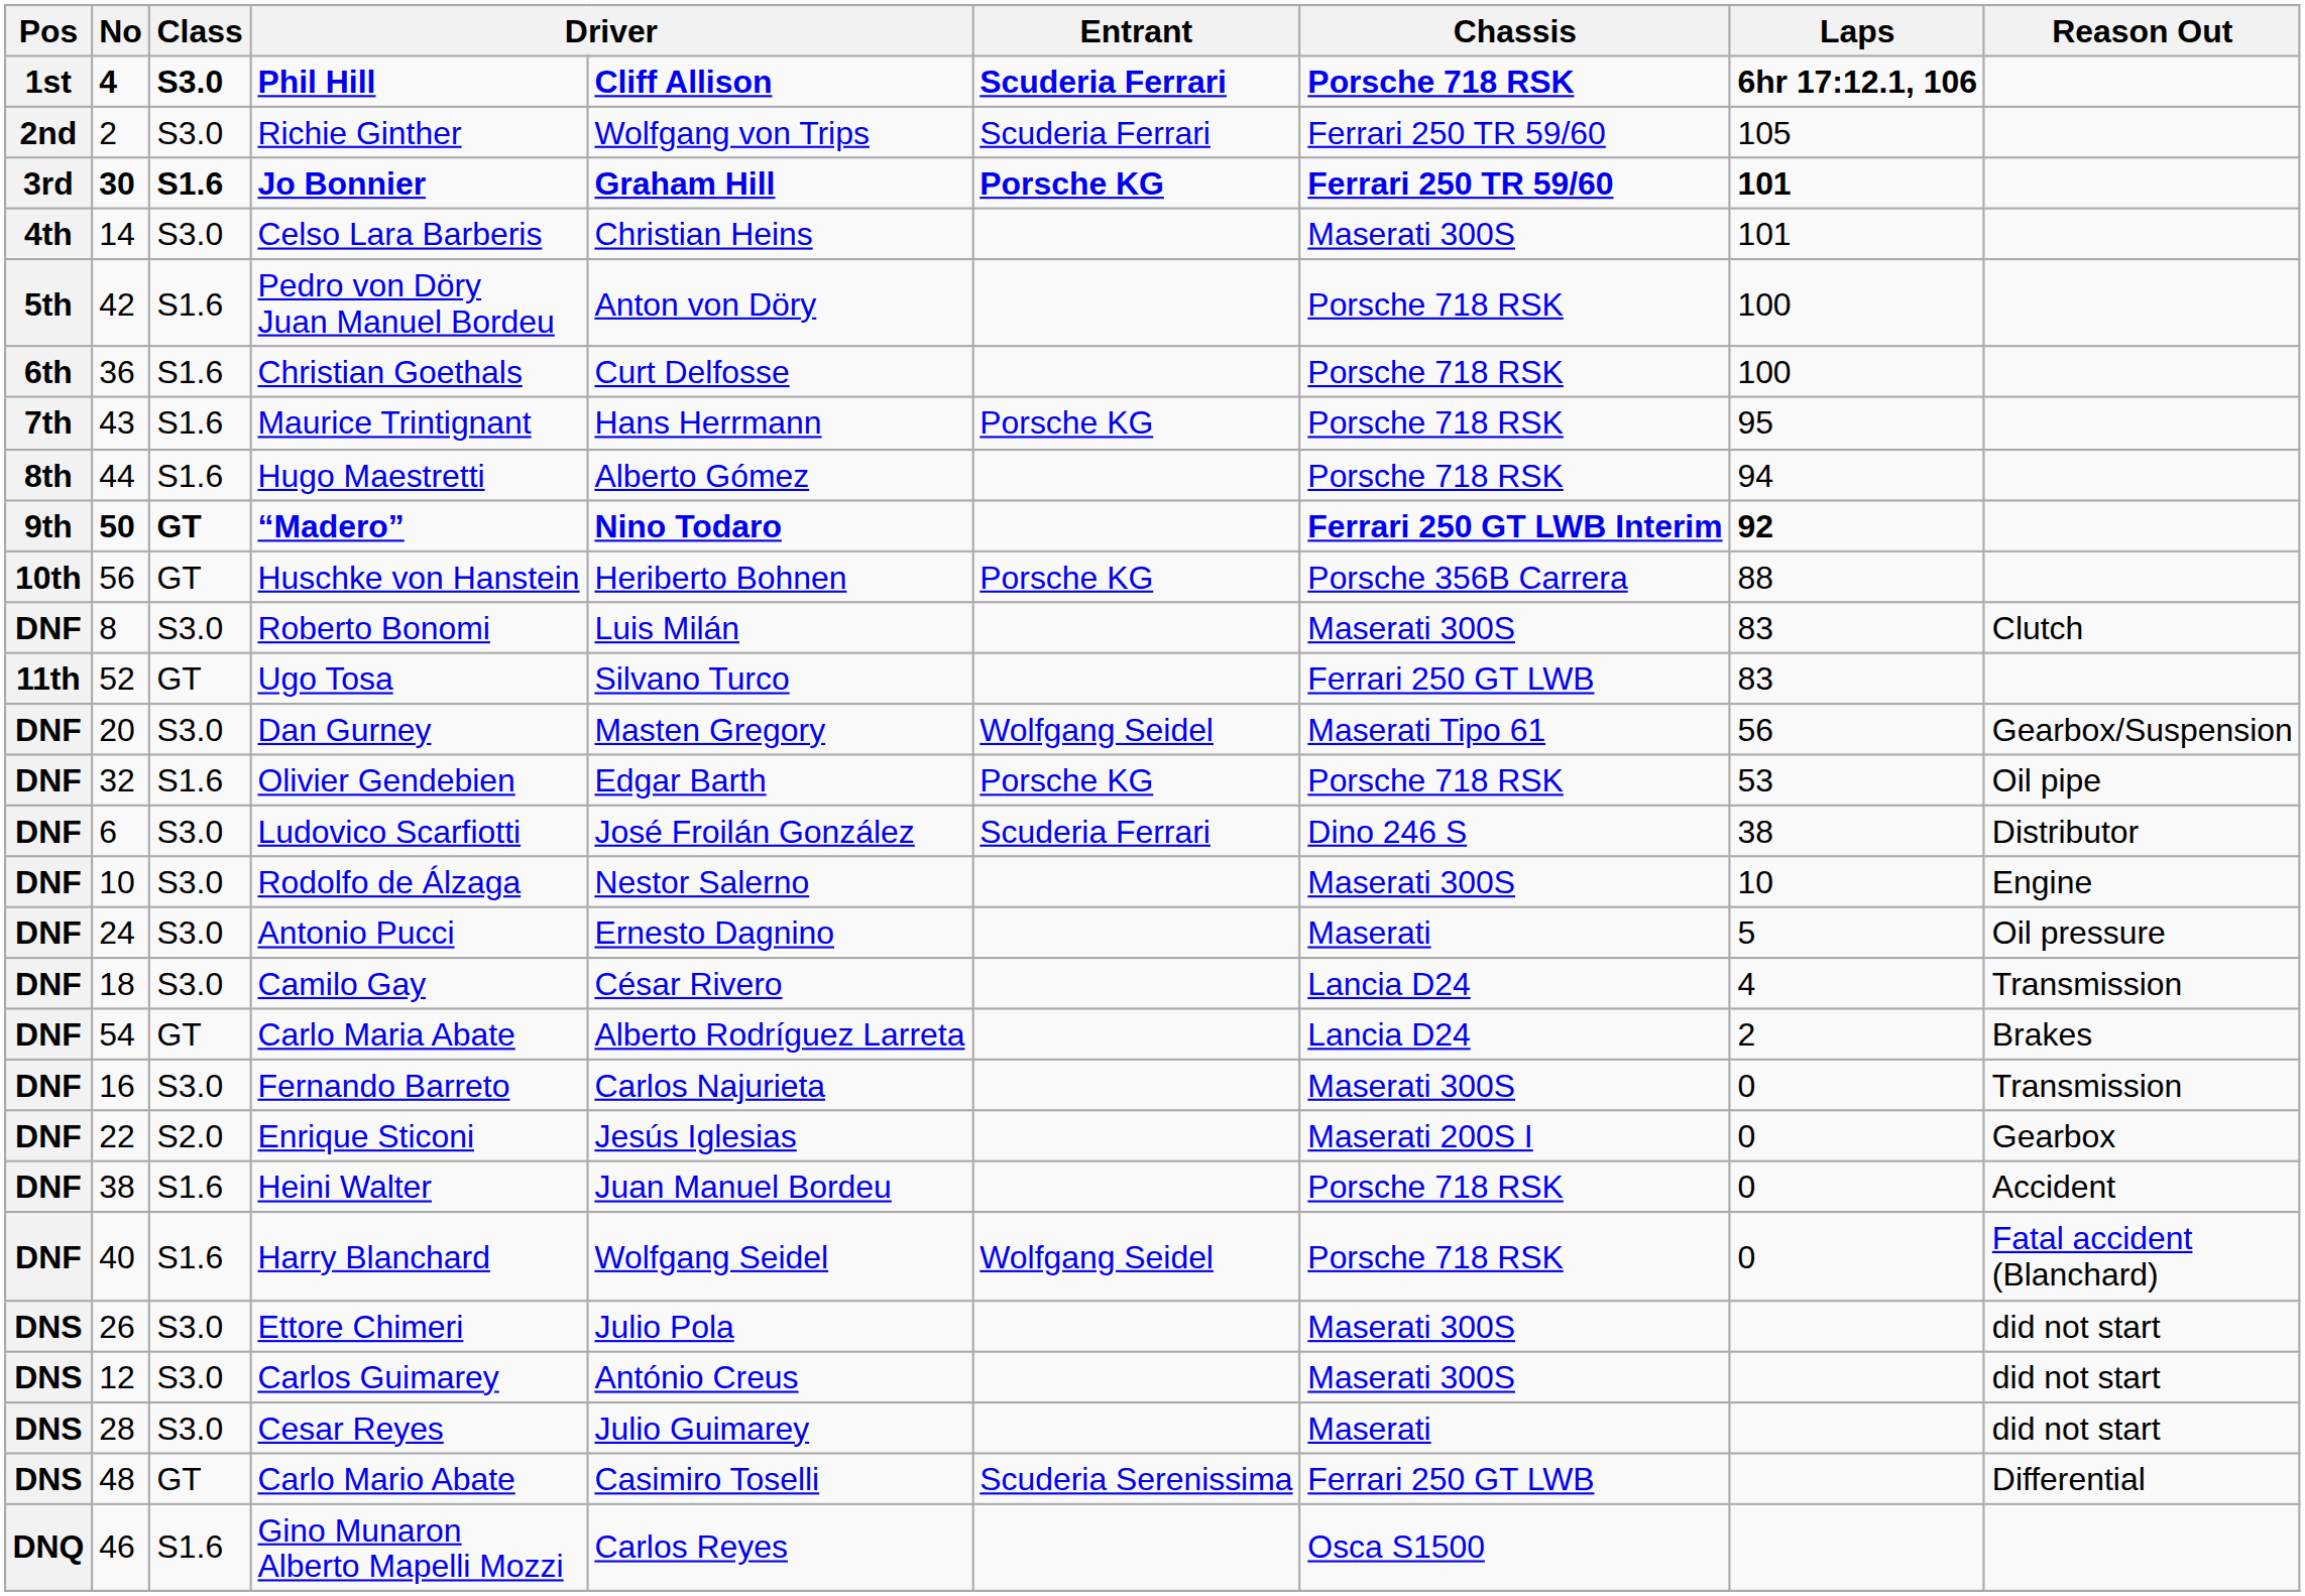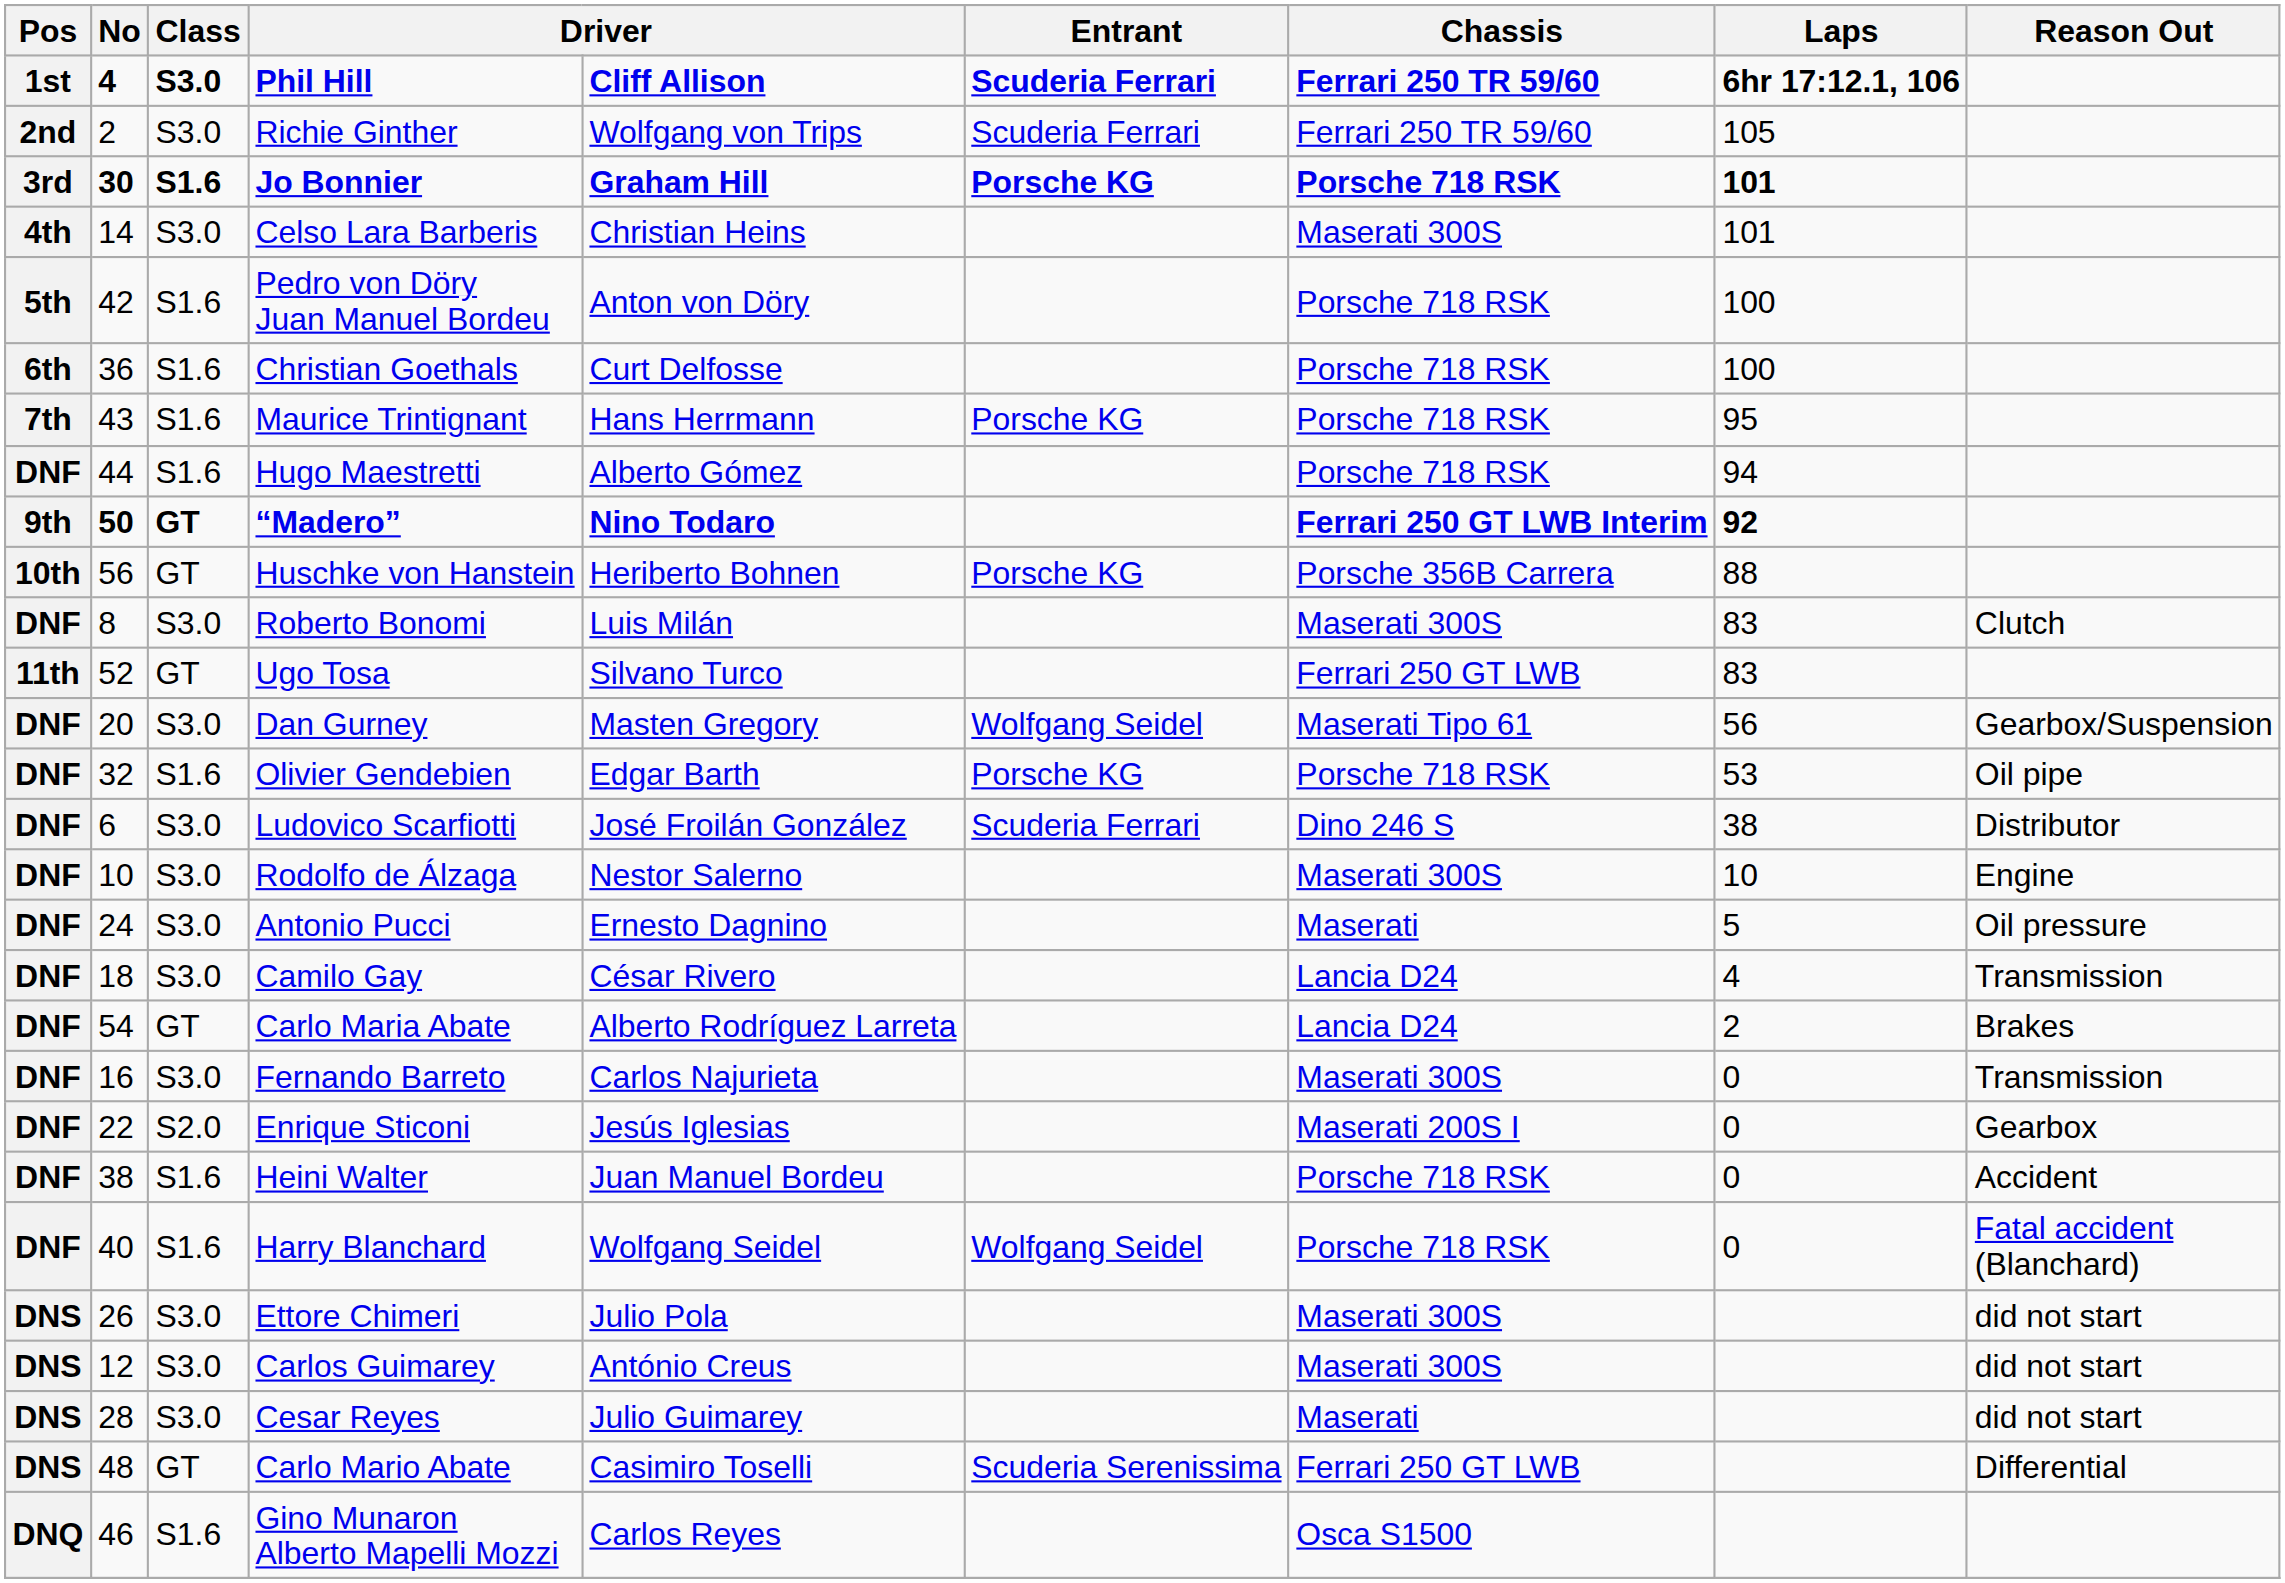 <table class="wikitable" style="font-size: 95%;">
 <tr>
 <th>Pos</th>
 <th>No</th>
 <th>Class</th>
 <th colspan=2>Driver</th>
 <th>Entrant</th>
 <th>Chassis</th>
 <th>Laps</th>
 <th>Reason Out</th>
 </tr>
 <tr>
 <th><strong>1st</strong></th>
 <td><strong>4</strong></td>
 <td><strong>S3.0</strong></td>
 <td> <strong><a href='#'>Phil Hill</a> </strong></td>
 <td> <strong><a href='#'>Cliff Allison</a></strong></td>
 <td><strong><a href='#'>Scuderia Ferrari</a></strong></td>
-<td><strong><a href='#'>Porsche 718 RSK</a></strong></td>
+<td><strong><a href='#'>Ferrari 250 TR 59/60</a></strong></td>
 <td><strong>6hr 17:12.1, 106</strong></td>
 <td></td>
 </tr>
 <tr>
 <th>2nd</th>
 <td>2</td>
 <td>S3.0</td>
 <td> <a href='#'>Richie Ginther</a></td>
 <td> <a href='#'>Wolfgang von Trips</a></td>
 <td><a href='#'>Scuderia Ferrari</a></td>
 <td><a href='#'>Ferrari 250 TR 59/60</a></td>
 <td>105</td>
 <td></td>
 </tr>
 <tr>
 <th><strong>3rd</strong></th>
 <td><strong>30</strong></td>
 <td><strong>S1.6</strong></td>
 <td> <strong><a href='#'>Jo Bonnier</a> </strong></td>
 <td> <strong><a href='#'>Graham Hill</a></strong></td>
 <td><strong><a href='#'>Porsche KG</a></strong></td>
-<td><strong><a href='#'>Ferrari 250 TR 59/60</a></strong></td>
+<td><strong><a href='#'>Porsche 718 RSK</a></strong></td>
 <td><strong>101</strong></td>
 <td></td>
 </tr>
 <tr>
 <th>4th</th>
 <td>14</td>
 <td>S3.0</td>
 <td> <a href='#'>Celso Lara Barberis</a></td>
 <td> <a href='#'>Christian Heins</a></td>
 <td></td>
 <td><a href='#'>Maserati 300S</a></td>
 <td>101</td>
 <td></td>
 </tr>
 <tr>
 <th>5th</th>
 <td>42</td>
 <td>S1.6</td>
 <td> <a href='#'>Pedro von Döry</a><br> <a href='#'>Juan Manuel Bordeu</a></td>
 <td> <a href='#'>Anton von Döry</a></td>
 <td></td>
 <td><a href='#'>Porsche 718 RSK</a></td>
 <td>100</td>
 <td></td>
 </tr>
 <tr>
 <th>6th</th>
 <td>36</td>
 <td>S1.6</td>
 <td> <a href='#'>Christian Goethals</a></td>
 <td> <a href='#'>Curt Delfosse</a></td>
 <td></td>
 <td><a href='#'>Porsche 718 RSK</a></td>
 <td>100</td>
 <td></td>
 </tr>
 <tr>
 <th>7th</th>
 <td>43</td>
 <td>S1.6</td>
 <td> <a href='#'>Maurice Trintignant</a></td>
 <td> <a href='#'>Hans Herrmann</a></td>
 <td><a href='#'>Porsche KG</a></td>
 <td><a href='#'>Porsche 718 RSK</a></td>
 <td>95</td>
 <td></td>
 </tr>
 <tr>
-<th>8th</th>
+<th>DNF</th>
 <td>44</td>
 <td>S1.6</td>
 <td> <a href='#'>Hugo Maestretti</a></td>
 <td> <a href='#'>Alberto Gómez</a></td>
 <td></td>
 <td><a href='#'>Porsche 718 RSK</a></td>
 <td>94</td>
 <td></td>
 </tr>
 <tr>
 <th><strong>9th</strong></th>
 <td><strong>50</strong></td>
 <td><strong>GT</strong></td>
 <td> <strong><a href='#'>“Madero”</a> </strong></td>
 <td> <strong><a href='#'>Nino Todaro</a></strong></td>
 <td></td>
 <td><strong><a href='#'>Ferrari 250 GT LWB Interim</a></strong></td>
 <td><strong>92</strong></td>
 <td></td>
 </tr>
 <tr>
 <th>10th</th>
 <td>56</td>
 <td>GT</td>
 <td> <a href='#'>Huschke von Hanstein</a></td>
 <td> <a href='#'>Heriberto Bohnen</a></td>
 <td><a href='#'>Porsche KG</a></td>
 <td><a href='#'>Porsche 356B Carrera</a></td>
 <td>88</td>
 <td></td>
 </tr>
 <tr>
 <th>DNF</th>
 <td>8</td>
 <td>S3.0</td>
 <td> <a href='#'>Roberto Bonomi</a></td>
 <td> <a href='#'>Luis Milán</a></td>
 <td></td>
 <td><a href='#'>Maserati 300S</a></td>
 <td>83</td>
 <td>Clutch</td>
 </tr>
 <tr>
 <th>11th</th>
 <td>52</td>
 <td>GT</td>
 <td> <a href='#'>Ugo Tosa</a></td>
 <td> <a href='#'>Silvano Turco</a></td>
 <td></td>
 <td><a href='#'>Ferrari 250 GT LWB</a></td>
 <td>83</td>
 <td></td>
 </tr>
 <tr>
 <th>DNF</th>
 <td>20</td>
 <td>S3.0</td>
 <td> <a href='#'>Dan Gurney</a></td>
 <td> <a href='#'>Masten Gregory</a></td>
 <td><a href='#'>Wolfgang Seidel</a></td>
 <td><a href='#'>Maserati Tipo 61</a></td>
 <td>56</td>
 <td>Gearbox/Suspension</td>
 </tr>
 <tr>
 <th>DNF</th>
 <td>32</td>
 <td>S1.6</td>
 <td> <a href='#'>Olivier Gendebien</a></td>
 <td> <a href='#'>Edgar Barth</a></td>
 <td><a href='#'>Porsche KG</a></td>
 <td><a href='#'>Porsche 718 RSK</a></td>
 <td>53</td>
 <td>Oil pipe</td>
 </tr>
 <tr>
 <th>DNF</th>
 <td>6</td>
 <td>S3.0</td>
 <td> <a href='#'>Ludovico Scarfiotti</a></td>
 <td> <a href='#'>José Froilán González</a></td>
 <td><a href='#'>Scuderia Ferrari</a></td>
 <td><a href='#'>Dino 246 S</a></td>
 <td>38</td>
 <td>Distributor</td>
 </tr>
 <tr>
 <th>DNF</th>
 <td>10</td>
 <td>S3.0</td>
 <td> <a href='#'>Rodolfo de Álzaga</a></td>
 <td> <a href='#'>Nestor Salerno</a></td>
 <td></td>
 <td><a href='#'>Maserati 300S</a></td>
 <td>10</td>
 <td>Engine</td>
 </tr>
 <tr>
 <th>DNF</th>
 <td>24</td>
 <td>S3.0</td>
 <td> <a href='#'>Antonio Pucci</a></td>
 <td> <a href='#'>Ernesto Dagnino</a></td>
 <td></td>
 <td><a href='#'>Maserati</a></td>
 <td>5</td>
 <td>Oil pressure</td>
 </tr>
 <tr>
 <th>DNF</th>
 <td>18</td>
 <td>S3.0</td>
 <td> <a href='#'>Camilo Gay</a></td>
 <td> <a href='#'>César Rivero</a></td>
 <td></td>
 <td><a href='#'>Lancia D24</a></td>
 <td>4</td>
 <td>Transmission</td>
 </tr>
 <tr>
 <th>DNF</th>
 <td>54</td>
 <td>GT</td>
 <td> <a href='#'>Carlo Maria Abate</a></td>
 <td> <a href='#'>Alberto Rodríguez Larreta</a></td>
 <td></td>
 <td><a href='#'>Lancia D24</a></td>
 <td>2</td>
 <td>Brakes</td>
 </tr>
 <tr>
 <th>DNF</th>
 <td>16</td>
 <td>S3.0</td>
 <td> <a href='#'>Fernando Barreto</a></td>
 <td> <a href='#'>Carlos Najurieta</a></td>
 <td></td>
 <td><a href='#'>Maserati 300S</a></td>
 <td>0</td>
 <td>Transmission</td>
 </tr>
 <tr>
 <th>DNF</th>
 <td>22</td>
 <td>S2.0</td>
 <td> <a href='#'>Enrique Sticoni</a></td>
 <td> <a href='#'>Jesús Iglesias</a></td>
 <td></td>
 <td><a href='#'>Maserati 200S I</a></td>
 <td>0</td>
 <td>Gearbox</td>
 </tr>
 <tr>
 <th>DNF</th>
 <td>38</td>
 <td>S1.6</td>
 <td> <a href='#'>Heini Walter</a></td>
 <td> <a href='#'>Juan Manuel Bordeu</a></td>
 <td></td>
 <td><a href='#'>Porsche 718 RSK</a></td>
 <td>0</td>
 <td>Accident</td>
 </tr>
 <tr>
 <th>DNF</th>
 <td>40</td>
 <td>S1.6</td>
 <td> <a href='#'>Harry Blanchard</a></td>
 <td> <a href='#'>Wolfgang Seidel</a></td>
 <td><a href='#'>Wolfgang Seidel</a></td>
 <td><a href='#'>Porsche 718 RSK</a></td>
 <td>0</td>
 <td><a href='#'>Fatal accident</a><br>(Blanchard)</td>
 </tr>
 <tr>
 <th>DNS</th>
 <td>26</td>
 <td>S3.0</td>
 <td> <a href='#'>Ettore Chimeri</a></td>
 <td> <a href='#'>Julio Pola</a></td>
 <td></td>
 <td><a href='#'>Maserati 300S</a></td>
 <td></td>
 <td>did not start</td>
 </tr>
 <tr>
 <th>DNS</th>
 <td>12</td>
 <td>S3.0</td>
 <td> <a href='#'>Carlos Guimarey</a></td>
 <td> <a href='#'>António Creus</a></td>
 <td></td>
 <td><a href='#'>Maserati 300S</a></td>
 <td></td>
 <td>did not start</td>
 </tr>
 <tr>
 <th>DNS</th>
 <td>28</td>
 <td>S3.0</td>
 <td> <a href='#'>Cesar Reyes</a></td>
 <td> <a href='#'>Julio Guimarey</a></td>
 <td></td>
 <td><a href='#'>Maserati</a></td>
 <td></td>
 <td>did not start</td>
 </tr>
 <tr>
 <th>DNS</th>
 <td>48</td>
 <td>GT</td>
 <td> <a href='#'>Carlo Mario Abate</a></td>
 <td> <a href='#'>Casimiro Toselli</a></td>
 <td><a href='#'>Scuderia Serenissima</a></td>
 <td><a href='#'>Ferrari 250 GT LWB</a></td>
 <td></td>
 <td>Differential</td>
 </tr>
 <tr>
 <th>DNQ</th>
 <td>46</td>
 <td>S1.6</td>
 <td> <a href='#'>Gino Munaron</a><br> <a href='#'>Alberto Mapelli Mozzi</a></td>
 <td> <a href='#'>Carlos Reyes</a></td>
 <td></td>
 <td><a href='#'>Osca S1500</a></td>
 <td></td>
 <td></td>
 </tr>
 <tr>
 </tr>
 </table>
